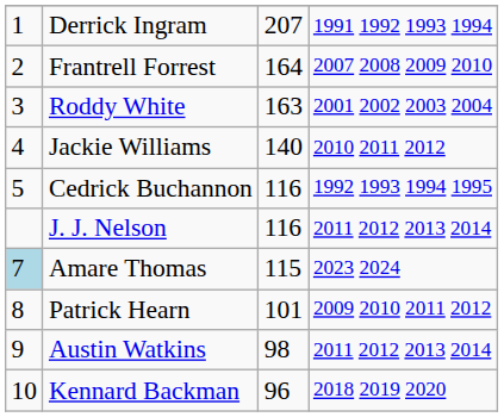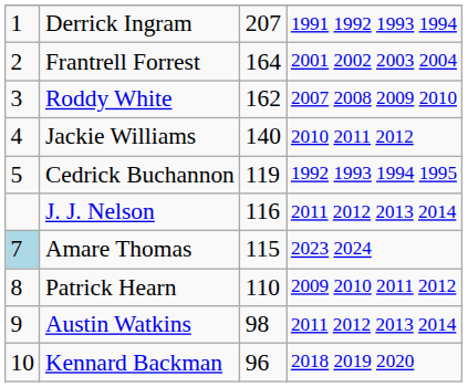 <table class="wikitable">
 <tr>
 </tr>
 <tr>
 <td>1</td>
 <td>Derrick Ingram</td>
 <td>207</td>
 <td style="font-size:80%;"><a href='#'>1991</a> <a href='#'>1992</a> <a href='#'>1993</a> <a href='#'>1994</a></td>
 </tr>
 <tr>
 <td>2</td>
 <td>Frantrell Forrest</td>
 <td>164</td>
-<td style="font-size:80%;"><a href='#'>2007</a> <a href='#'>2008</a> <a href='#'>2009</a> <a href='#'>2010</a></td>
+<td style="font-size:80%;"><a href='#'>2001</a> <a href='#'>2002</a> <a href='#'>2003</a> <a href='#'>2004</a></td>
 </tr>
 <tr>
 <td>3</td>
 <td><a href='#'>Roddy White</a></td>
-<td>163</td>
-<td style="font-size:80%;"><a href='#'>2001</a> <a href='#'>2002</a> <a href='#'>2003</a> <a href='#'>2004</a></td>
+<td>162</td>
+<td style="font-size:80%;"><a href='#'>2007</a> <a href='#'>2008</a> <a href='#'>2009</a> <a href='#'>2010</a></td>
 </tr>
 <tr>
 <td>4</td>
 <td>Jackie Williams</td>
 <td>140</td>
 <td style="font-size:80%;"><a href='#'>2010</a> <a href='#'>2011</a> <a href='#'>2012</a></td>
 </tr>
 <tr>
 <td>5</td>
 <td>Cedrick Buchannon</td>
-<td>116</td>
+<td>119</td>
 <td style="font-size:80%;"><a href='#'>1992</a> <a href='#'>1993</a> <a href='#'>1994</a> <a href='#'>1995</a></td>
 </tr>
 <tr>
 <td></td>
 <td><a href='#'>J. J. Nelson</a></td>
 <td>116</td>
 <td style="font-size:80%;"><a href='#'>2011</a> <a href='#'>2012</a> <a href='#'>2013</a> <a href='#'>2014</a></td>
 </tr>
 <tr>
 <td style="background: lightblue;">7</td>
 <td>Amare Thomas</td>
 <td>115</td>
 <td style="font-size:80%;"><a href='#'>2023</a> <a href='#'>2024</a></td>
 </tr>
 <tr>
 <td>8</td>
 <td>Patrick Hearn</td>
-<td>101</td>
+<td>110</td>
 <td style="font-size:80%;"><a href='#'>2009</a> <a href='#'>2010</a> <a href='#'>2011</a> <a href='#'>2012</a></td>
 </tr>
 <tr>
 <td>9</td>
 <td><a href='#'>Austin Watkins</a></td>
 <td>98</td>
 <td style="font-size:80%;"><a href='#'>2011</a> <a href='#'>2012</a> <a href='#'>2013</a> <a href='#'>2014</a></td>
 </tr>
 <tr>
 <td>10</td>
 <td><a href='#'>Kennard Backman</a></td>
 <td>96</td>
 <td style="font-size:80%;"><a href='#'>2018</a> <a href='#'>2019</a> <a href='#'>2020</a></td>
 </tr>
 </table>
